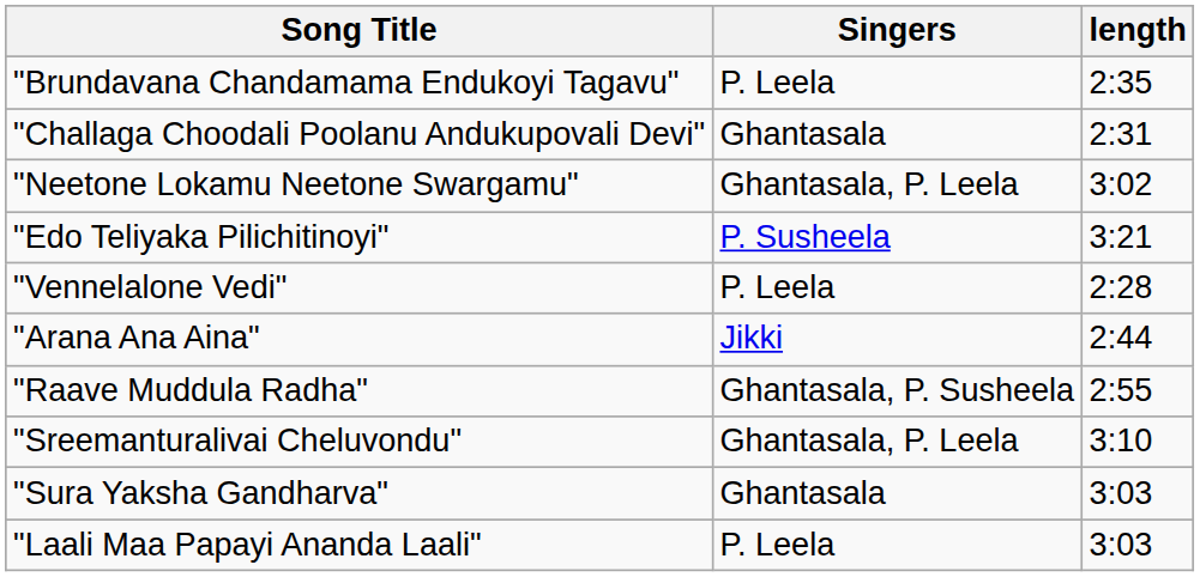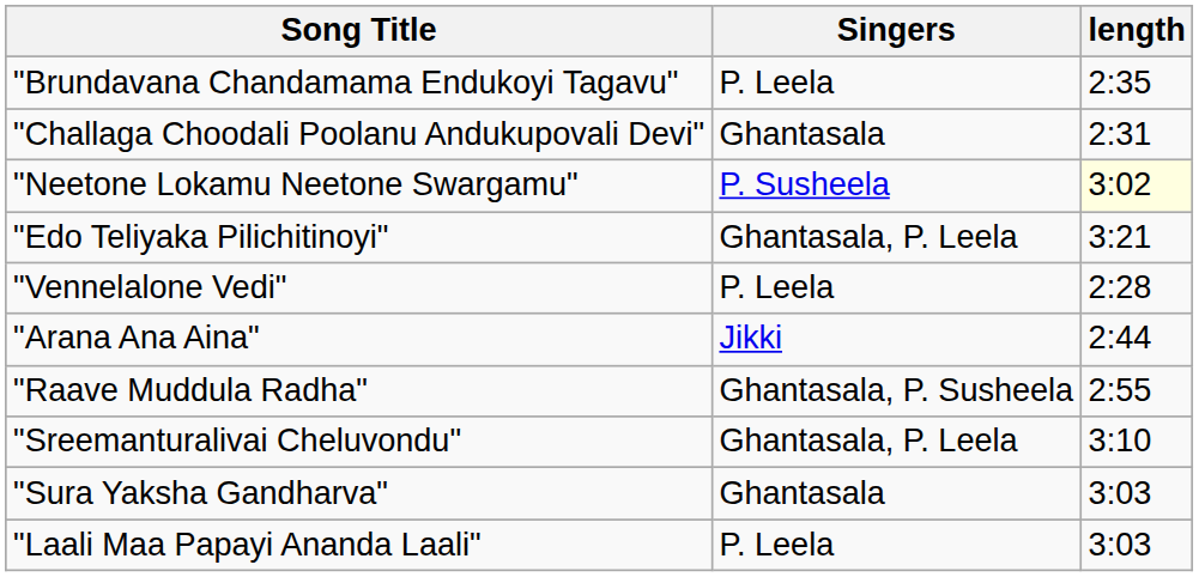 <table class="wikitable">
 <tr>
 <th>Song Title</th>
 <th>Singers</th>
 <th>length</th>
 </tr>
 <tr>
 <td>"Brundavana Chandamama Endukoyi Tagavu"</td>
 <td>P. Leela</td>
 <td>2:35</td>
 </tr>
 <tr>
 <td>"Challaga Choodali Poolanu Andukupovali Devi"</td>
 <td>Ghantasala</td>
 <td>2:31</td>
 </tr>
 <tr>
 <td>"Neetone Lokamu Neetone Swargamu"</td>
-<td>Ghantasala, P. Leela</td>
-<td>3:02</td>
+<td><a href='#'>P. Susheela</a></td>
+<td style="background: lightyellow;">3:02</td>
 </tr>
 <tr>
 <td>"Edo Teliyaka Pilichitinoyi"</td>
-<td><a href='#'>P. Susheela</a></td>
+<td>Ghantasala, P. Leela</td>
 <td>3:21</td>
 </tr>
 <tr>
 <td>"Vennelalone Vedi"</td>
 <td>P. Leela</td>
 <td>2:28</td>
 </tr>
 <tr>
 <td>"Arana Ana Aina"</td>
 <td><a href='#'>Jikki</a></td>
 <td>2:44</td>
 </tr>
 <tr>
 <td>"Raave Muddula Radha"</td>
 <td>Ghantasala, P. Susheela</td>
 <td>2:55</td>
 </tr>
 <tr>
 <td>"Sreemanturalivai Cheluvondu"</td>
 <td>Ghantasala, P. Leela</td>
 <td>3:10</td>
 </tr>
 <tr>
 <td>"Sura Yaksha Gandharva"</td>
 <td>Ghantasala</td>
 <td>3:03</td>
 </tr>
 <tr>
 <td>"Laali Maa Papayi Ananda Laali"</td>
 <td>P. Leela</td>
 <td>3:03</td>
 </tr>
 </table>
